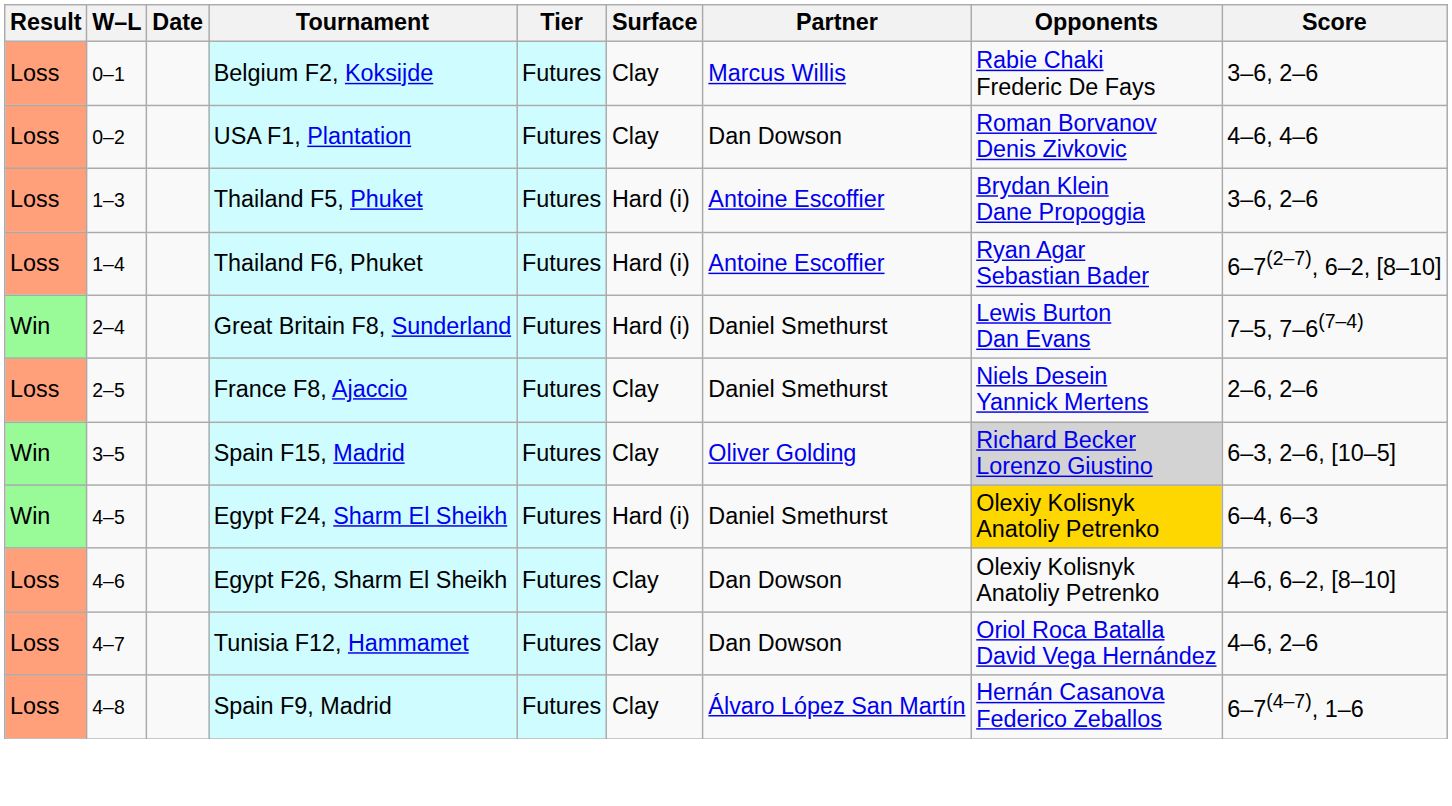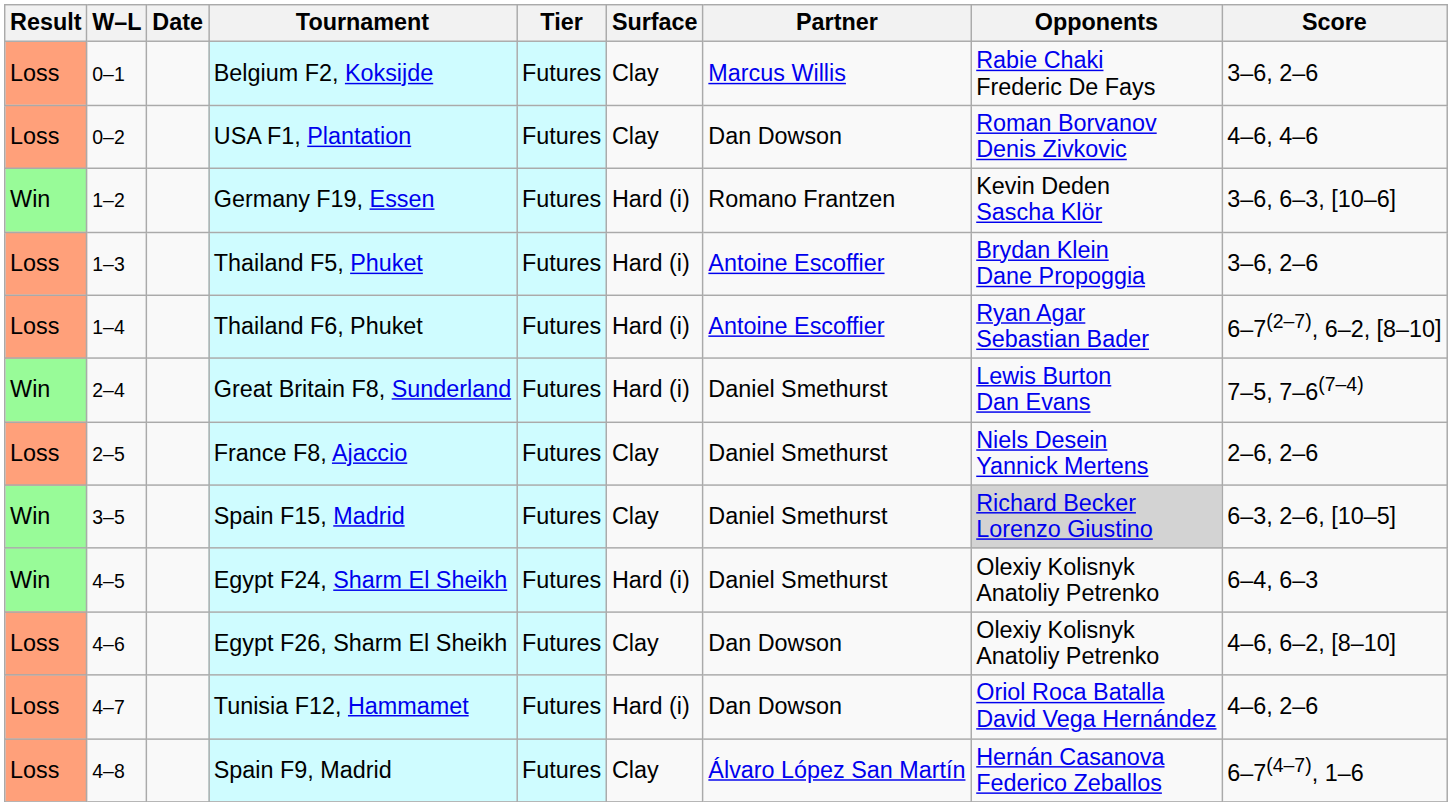 <table class="sortable wikitable">
 <tr>
 <th>Result</th>
 <th class="unsortable">W–L</th>
 <th>Date</th>
 <th>Tournament</th>
 <th>Tier</th>
 <th>Surface</th>
 <th>Partner</th>
 <th>Opponents</th>
 <th class="unsortable">Score</th>
 </tr>
 <tr>
 <td bgcolor=FFA07A>Loss</td>
 <td><small>0–1</small></td>
 <td></td>
 <td style="background:#cffcff;">Belgium F2, <a href='#'>Koksijde</a></td>
 <td style="background:#cffcff;">Futures</td>
 <td>Clay</td>
 <td> <a href='#'>Marcus Willis</a></td>
 <td> <a href='#'>Rabie Chaki</a><br> Frederic De Fays</td>
 <td>3–6, 2–6</td>
 </tr>
 <tr>
 <td bgcolor=FFA07A>Loss</td>
 <td><small>0–2</small></td>
 <td></td>
 <td style="background:#cffcff;">USA F1, <a href='#'>Plantation</a></td>
 <td style="background:#cffcff;">Futures</td>
 <td>Clay</td>
 <td> Dan Dowson</td>
 <td> <a href='#'>Roman Borvanov</a><br> <a href='#'>Denis Zivkovic</a></td>
 <td>4–6, 4–6</td>
+</tr>
+<tr>
+<td bgcolor=98FB98>Win</td>
+<td><small>1–2</small></td>
+<td></td>
+<td style="background:#cffcff;">Germany F19, <a href='#'>Essen</a></td>
+<td style="background:#cffcff;">Futures</td>
+<td>Hard (i)</td>
+<td> Romano Frantzen</td>
+<td> Kevin Deden<br> <a href='#'>Sascha Klör</a></td>
+<td>3–6, 6–3, [10–6]</td>
 </tr>
 <tr>
 <td bgcolor=FFA07A>Loss</td>
 <td><small>1–3</small></td>
 <td></td>
 <td style="background:#cffcff;">Thailand F5, <a href='#'>Phuket</a></td>
 <td style="background:#cffcff;">Futures</td>
 <td>Hard (i)</td>
 <td> <a href='#'>Antoine Escoffier</a></td>
 <td> <a href='#'>Brydan Klein</a><br> <a href='#'>Dane Propoggia</a></td>
 <td>3–6, 2–6</td>
 </tr>
 <tr>
 <td bgcolor=FFA07A>Loss</td>
 <td><small>1–4</small></td>
 <td></td>
 <td style="background:#cffcff;">Thailand F6, Phuket</td>
 <td style="background:#cffcff;">Futures</td>
 <td>Hard (i)</td>
 <td> <a href='#'>Antoine Escoffier</a></td>
 <td> <a href='#'>Ryan Agar</a><br> <a href='#'>Sebastian Bader</a></td>
 <td>6–7<sup>(2–7)</sup>, 6–2, [8–10]</td>
 </tr>
 <tr>
 <td bgcolor=98FB98>Win</td>
 <td><small>2–4</small></td>
 <td></td>
 <td style="background:#cffcff;">Great Britain F8, <a href='#'>Sunderland</a></td>
 <td style="background:#cffcff;">Futures</td>
 <td>Hard (i)</td>
 <td> Daniel Smethurst</td>
 <td> <a href='#'>Lewis Burton</a><br> <a href='#'>Dan Evans</a></td>
 <td>7–5, 7–6<sup>(7–4)</sup></td>
 </tr>
 <tr>
 <td bgcolor=FFA07A>Loss</td>
 <td><small>2–5</small></td>
 <td></td>
 <td style="background:#cffcff;">France F8, <a href='#'>Ajaccio</a></td>
 <td style="background:#cffcff;">Futures</td>
 <td>Clay</td>
 <td> Daniel Smethurst</td>
 <td> <a href='#'>Niels Desein</a><br> <a href='#'>Yannick Mertens</a></td>
 <td>2–6, 2–6</td>
 </tr>
 <tr>
 <td bgcolor=98FB98>Win</td>
 <td><small>3–5</small></td>
 <td></td>
 <td style="background:#cffcff;">Spain F15, <a href='#'>Madrid</a></td>
 <td style="background:#cffcff;">Futures</td>
 <td>Clay</td>
-<td> <a href='#'>Oliver Golding</a></td>
+<td> Daniel Smethurst</td>
 <td style="background: lightgrey;"> <a href='#'>Richard Becker</a><br> <a href='#'>Lorenzo Giustino</a></td>
 <td>6–3, 2–6, [10–5]</td>
 </tr>
 <tr>
 <td bgcolor=98FB98>Win</td>
 <td><small>4–5</small></td>
 <td></td>
 <td style="background:#cffcff;">Egypt F24, <a href='#'>Sharm El Sheikh</a></td>
 <td style="background:#cffcff;">Futures</td>
 <td>Hard (i)</td>
 <td> Daniel Smethurst</td>
-<td style="background: gold;"> Olexiy Kolisnyk<br> Anatoliy Petrenko</td>
+<td> Olexiy Kolisnyk<br> Anatoliy Petrenko</td>
 <td>6–4, 6–3</td>
 </tr>
 <tr>
 <td bgcolor=FFA07A>Loss</td>
 <td><small>4–6</small></td>
 <td></td>
 <td style="background:#cffcff;">Egypt F26, Sharm El Sheikh</td>
 <td style="background:#cffcff;">Futures</td>
 <td>Clay</td>
 <td> Dan Dowson</td>
 <td> Olexiy Kolisnyk<br> Anatoliy Petrenko</td>
 <td>4–6, 6–2, [8–10]</td>
 </tr>
 <tr>
 <td bgcolor=FFA07A>Loss</td>
 <td><small>4–7</small></td>
 <td></td>
 <td style="background:#cffcff;">Tunisia F12, <a href='#'>Hammamet</a></td>
 <td style="background:#cffcff;">Futures</td>
-<td>Clay</td>
+<td>Hard (i)</td>
 <td> Dan Dowson</td>
 <td> <a href='#'>Oriol Roca Batalla</a><br> <a href='#'>David Vega Hernández</a></td>
 <td>4–6, 2–6</td>
 </tr>
 <tr>
 <td bgcolor=FFA07A>Loss</td>
 <td><small>4–8</small></td>
 <td></td>
 <td style="background:#cffcff;">Spain F9, Madrid</td>
 <td style="background:#cffcff;">Futures</td>
 <td>Clay</td>
 <td> <a href='#'>Álvaro López San Martín</a></td>
 <td> <a href='#'>Hernán Casanova</a><br> <a href='#'>Federico Zeballos</a></td>
 <td>6–7<sup>(4–7)</sup>, 1–6</td>
 </tr>
 </table>
